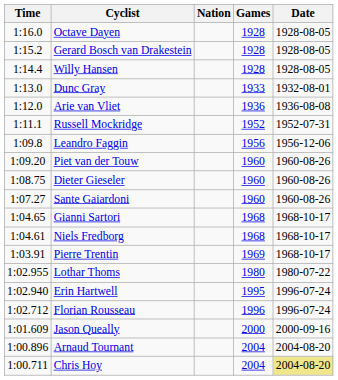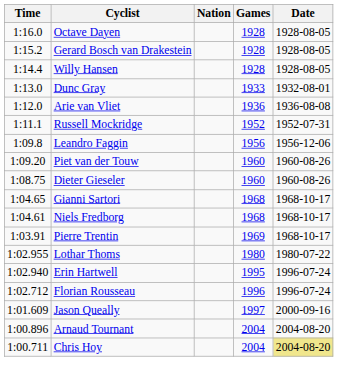 <table class="wikitable sortable" style="text-align:center">
 <tr>
 <th>Time</th>
 <th>Cyclist</th>
 <th>Nation</th>
 <th>Games</th>
 <th>Date</th>
 </tr>
 <tr>
 <td>1:16.0</td>
 <td align=left data-sort-value="Dayen, Octave"><a href='#'>Octave Dayen</a></td>
 <td align=left></td>
 <td><a href='#'>1928</a></td>
 <td>1928-08-05</td>
 </tr>
 <tr>
 <td>1:15.2</td>
 <td align=left data-sort-value="Drakestein, Gerard Bosch van"><a href='#'>Gerard Bosch van Drakestein</a></td>
 <td align=left></td>
 <td><a href='#'>1928</a></td>
 <td>1928-08-05</td>
 </tr>
 <tr>
 <td>1:14.4</td>
 <td align=left data-sort-value="Hansen, Willy"><a href='#'>Willy Hansen</a></td>
 <td align=left></td>
 <td><a href='#'>1928</a></td>
 <td>1928-08-05</td>
 </tr>
 <tr>
 <td>1:13.0</td>
 <td align=left data-sort-value="Gray, Dunc"><a href='#'>Dunc Gray</a></td>
 <td align=left></td>
 <td><a href='#'>1933</a></td>
 <td>1932-08-01</td>
 </tr>
 <tr>
 <td>1:12.0</td>
 <td align=left data-sort-value="Vliet, Arie van"><a href='#'>Arie van Vliet</a></td>
 <td align=left></td>
 <td><a href='#'>1936</a></td>
 <td>1936-08-08</td>
 </tr>
 <tr>
 <td>1:11.1</td>
 <td align=left data-sort-value="Mockridge, Russell"><a href='#'>Russell Mockridge</a></td>
 <td align=left></td>
 <td><a href='#'>1952</a></td>
 <td>1952-07-31</td>
 </tr>
 <tr>
 <td>1:09.8</td>
 <td align=left data-sort-value="Faggin, Leandro"><a href='#'>Leandro Faggin</a></td>
 <td align=left></td>
 <td><a href='#'>1956</a></td>
 <td>1956-12-06</td>
 </tr>
 <tr>
 <td>1:09.20</td>
 <td align=left data-sort-value="Touw, Piet van der"><a href='#'>Piet van der Touw</a></td>
 <td align=left></td>
 <td><a href='#'>1960</a></td>
 <td>1960-08-26</td>
 </tr>
 <tr>
 <td>1:08.75</td>
 <td align=left data-sort-value="Gieseler, Dieter"><a href='#'>Dieter Gieseler</a></td>
 <td align=left></td>
 <td><a href='#'>1960</a></td>
 <td>1960-08-26</td>
 </tr>
 <tr>
-<td>1:07.27 </td>
-<td align=left data-sort-value="Gaiardoni, Sante"><a href='#'>Sante Gaiardoni</a></td>
-<td align=left></td>
-<td><a href='#'>1960</a></td>
-<td>1960-08-26</td>
-</tr>
-<tr>
 <td>1:04.65</td>
 <td align=left data-sort-value="Sartori, Gianni"><a href='#'>Gianni Sartori</a></td>
 <td align=left></td>
 <td><a href='#'>1968</a></td>
 <td>1968-10-17</td>
 </tr>
 <tr>
 <td>1:04.61</td>
 <td align=left data-sort-value="Fredborg, Niels"><a href='#'>Niels Fredborg</a></td>
 <td align=left></td>
 <td><a href='#'>1968</a></td>
 <td>1968-10-17</td>
 </tr>
 <tr>
 <td>1:03.91 </td>
 <td align=left data-sort-value="Trentin, Pierre"><a href='#'>Pierre Trentin</a></td>
 <td align=left></td>
 <td><a href='#'>1969</a></td>
 <td>1968-10-17</td>
 </tr>
 <tr>
 <td>1:02.955 </td>
 <td align=left data-sort-value="Thoms, Lothar"><a href='#'>Lothar Thoms</a></td>
 <td align=left></td>
 <td><a href='#'>1980</a></td>
 <td>1980-07-22</td>
 </tr>
 <tr>
 <td>1:02.940</td>
 <td align=left data-sort-value="Hartwell, Erin"><a href='#'>Erin Hartwell</a></td>
 <td align=left></td>
 <td><a href='#'>1995</a></td>
 <td>1996-07-24</td>
 </tr>
 <tr>
 <td>1:02.712</td>
 <td align=left data-sort-value="Rousseau, Florian"><a href='#'>Florian Rousseau</a></td>
 <td align=left></td>
 <td><a href='#'>1996</a></td>
 <td>1996-07-24</td>
 </tr>
 <tr>
 <td>1:01.609</td>
 <td align=left data-sort-value="Queally, Jason"><a href='#'>Jason Queally</a></td>
 <td align=left></td>
-<td><a href='#'>2000</a></td>
+<td><a href='#'>1997</a></td>
 <td>2000-09-16</td>
 </tr>
 <tr>
 <td>1:00.896</td>
 <td align=left data-sort-value="Tournant, Arnaud"><a href='#'>Arnaud Tournant</a></td>
 <td align=left></td>
 <td><a href='#'>2004</a></td>
 <td>2004-08-20</td>
 </tr>
 <tr>
 <td>1:00.711</td>
 <td align=left data-sort-value="Hoy, Chris"><a href='#'>Chris Hoy</a></td>
 <td align=left></td>
 <td><a href='#'>2004</a></td>
 <td style="background: khaki;">2004-08-20</td>
 </tr>
 </table>
